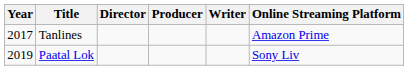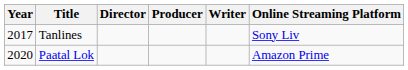 <table class="wikitable">
 <tr>
 <th>Year</th>
 <th>Title</th>
 <th>Director</th>
 <th>Producer</th>
 <th>Writer</th>
 <th>Online Streaming Platform</th>
 </tr>
 <tr>
 <td>2017</td>
 <td>Tanlines</td>
 <td></td>
 <td></td>
 <td></td>
-<td><a href='#'>Amazon Prime</a></td>
+<td><a href='#'>Sony Liv</a></td>
 </tr>
 <tr>
-<td>2019</td>
+<td>2020</td>
 <td><a href='#'>Paatal Lok</a></td>
 <td></td>
 <td></td>
 <td></td>
-<td><a href='#'>Sony Liv</a></td>
+<td><a href='#'>Amazon Prime</a></td>
 </tr>
 </table>
